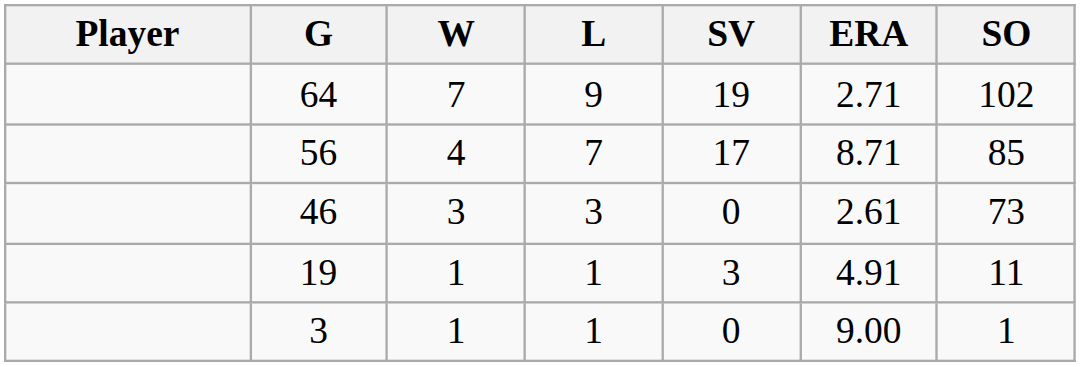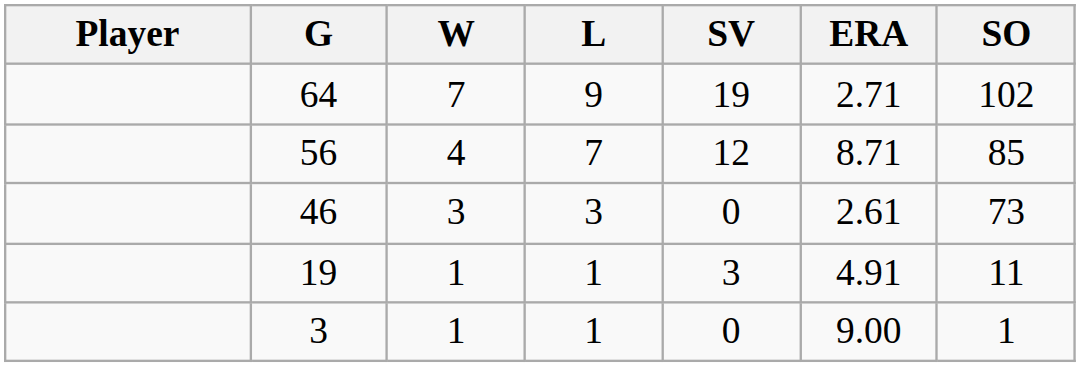 <table class="wikitable sortable">
 <tr>
 <th bgcolor="#DDDDFF" width="16%">Player</th>
 <th bgcolor="#DDDDFF" width="9%">G</th>
 <th bgcolor="#DDDDFF" width="9%">W</th>
 <th bgcolor="#DDDDFF" width="9%">L</th>
 <th bgcolor="#DDDDFF" width="9%">SV</th>
 <th bgcolor="#DDDDFF" width="9%">ERA</th>
 <th bgcolor="#DDDDFF" width="9%">SO</th>
 </tr>
 <tr align="center">
 <td></td>
 <td>64</td>
 <td>7</td>
 <td>9</td>
 <td>19</td>
 <td>2.71</td>
 <td>102</td>
 </tr>
 <tr align="center">
 <td></td>
 <td>56</td>
 <td>4</td>
 <td>7</td>
-<td>17</td>
+<td>12</td>
 <td>8.71</td>
 <td>85</td>
 </tr>
 <tr align="center">
 <td></td>
 <td>46</td>
 <td>3</td>
 <td>3</td>
 <td>0</td>
 <td>2.61</td>
 <td>73</td>
 </tr>
 <tr align="center">
 <td></td>
 <td>19</td>
 <td>1</td>
 <td>1</td>
 <td>3</td>
 <td>4.91</td>
 <td>11</td>
 </tr>
 <tr align="center">
 <td></td>
 <td>3</td>
 <td>1</td>
 <td>1</td>
 <td>0</td>
 <td>9.00</td>
 <td>1</td>
 </tr>
 </table>
